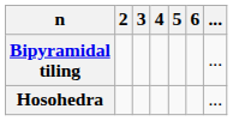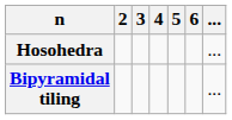 <table class="wikitable">
 <tr>
 <th>n</th>
 <th>2</th>
 <th>3</th>
 <th>4</th>
 <th>5</th>
 <th>6</th>
 <th>...</th>
 </tr>
 <tr>
+<th>Hosohedra</th>
+<td></td>
+<td></td>
+<td></td>
+<td></td>
+<td></td>
+<td>...</td>
+</tr>
+<tr>
 <th><a href='#'>Bipyramidal</a><br>tiling</th>
 <td></td>
 <td></td>
 <td></td>
 <td></td>
 <td></td>
 <td>...</td>
 </tr>
-<tr>
-<th>Hosohedra</th>
-<td></td>
-<td></td>
-<td></td>
-<td></td>
-<td></td>
-<td>...</td>
-</tr>
 </table>
